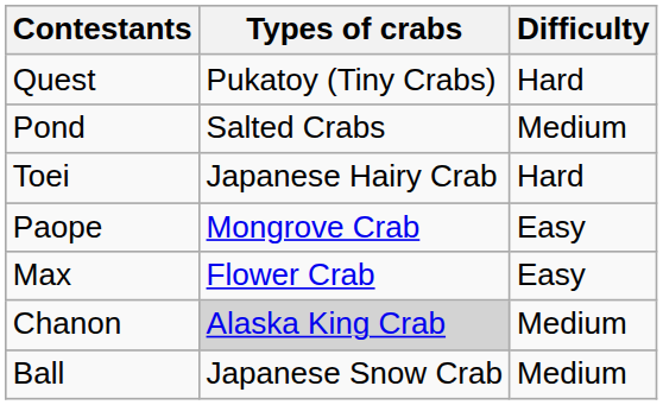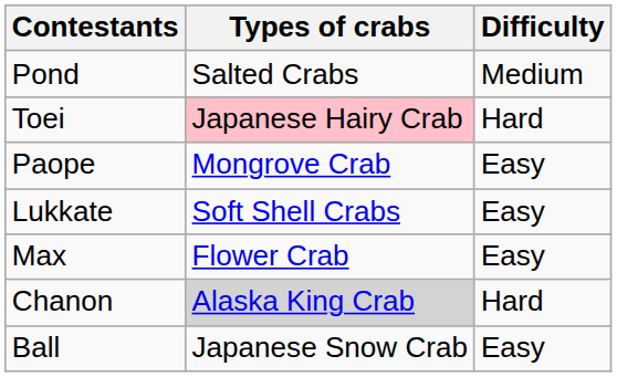 <table class="wikitable">
 <tr>
 <th>Contestants</th>
 <th>Types of crabs</th>
 <th>Difficulty</th>
-</tr>
-<tr>
-<td>Quest</td>
-<td>Pukatoy (Tiny Crabs)</td>
-<td>Hard</td>
 </tr>
 <tr>
 <td>Pond</td>
 <td>Salted Crabs</td>
 <td>Medium</td>
 </tr>
 <tr>
 <td>Toei</td>
-<td>Japanese Hairy Crab</td>
+<td style="background: pink;">Japanese Hairy Crab</td>
 <td>Hard</td>
 </tr>
 <tr>
 <td>Paope</td>
 <td><a href='#'>Mongrove Crab</a></td>
+<td>Easy</td>
+</tr>
+<tr>
+<td>Lukkate</td>
+<td><a href='#'>Soft Shell Crabs</a></td>
 <td>Easy</td>
 </tr>
 <tr>
 <td>Max</td>
 <td><a href='#'>Flower Crab</a></td>
 <td>Easy</td>
 </tr>
 <tr>
 <td>Chanon</td>
 <td style="background: lightgrey;"><a href='#'>Alaska King Crab</a></td>
-<td>Medium</td>
+<td>Hard</td>
 </tr>
 <tr>
 <td>Ball</td>
 <td>Japanese Snow Crab</td>
-<td>Medium</td>
+<td>Easy</td>
 </tr>
 </table>
